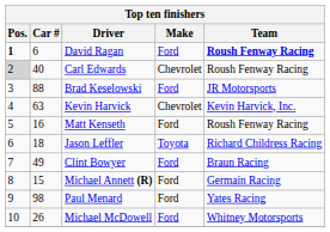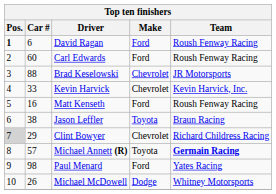 <table class="wikitable" style="font-size: 90%;">
 <tr>
 <th colspan=9>Top ten finishers</th>
 </tr>
 <tr>
 <th>Pos.</th>
 <th>Car #</th>
 <th>Driver</th>
 <th>Make</th>
 <th>Team</th>
 </tr>
 <tr>
 <td><strong>1</strong></td>
 <td>6</td>
 <td><a href='#'>David Ragan</a></td>
 <td><a href='#'>Ford</a></td>
-<td><strong><a href='#'>Roush Fenway Racing</a></strong></td>
+<td><a href='#'>Roush Fenway Racing</a></td>
 </tr>
 <tr>
-<td style="background: lightgrey;">2</td>
-<td>40</td>
+<td>2</td>
+<td>60</td>
 <td><a href='#'>Carl Edwards</a></td>
-<td>Chevrolet</td>
+<td>Ford</td>
 <td>Roush Fenway Racing</td>
 </tr>
 <tr>
 <td>3</td>
 <td>88</td>
 <td><a href='#'>Brad Keselowski</a></td>
-<td><a href='#'>Ford</a></td>
+<td><a href='#'>Chevrolet</a></td>
 <td><a href='#'>JR Motorsports</a></td>
 </tr>
 <tr>
 <td>4</td>
-<td>63</td>
+<td>33</td>
 <td><a href='#'>Kevin Harvick</a></td>
 <td>Chevrolet</td>
 <td><a href='#'>Kevin Harvick, Inc.</a></td>
 </tr>
 <tr>
 <td>5</td>
 <td>16</td>
 <td><a href='#'>Matt Kenseth</a></td>
 <td>Ford</td>
 <td>Roush Fenway Racing</td>
 </tr>
 <tr>
 <td>6</td>
-<td>18</td>
+<td>38</td>
 <td><a href='#'>Jason Leffler</a></td>
 <td><a href='#'>Toyota</a></td>
+<td><a href='#'>Braun Racing</a></td>
+</tr>
+<tr>
+<td style="background: lightgrey;">7</td>
+<td>29</td>
+<td><a href='#'>Clint Bowyer</a></td>
+<td>Chevrolet</td>
 <td><a href='#'>Richard Childress Racing</a></td>
 </tr>
 <tr>
-<td>7</td>
-<td>49</td>
-<td><a href='#'>Clint Bowyer</a></td>
-<td><a href='#'>Ford</a></td>
-<td><a href='#'>Braun Racing</a></td>
-</tr>
-<tr>
 <td>8</td>
-<td>15</td>
+<td>57</td>
 <td><a href='#'>Michael Annett</a> <strong>(R)</strong></td>
-<td>Ford</td>
-<td><a href='#'>Germain Racing</a></td>
+<td>Toyota</td>
+<td><strong><a href='#'>Germain Racing</a></strong></td>
 </tr>
 <tr>
 <td>9</td>
 <td>98</td>
 <td><a href='#'>Paul Menard</a></td>
 <td>Ford</td>
 <td><a href='#'>Yates Racing</a></td>
 </tr>
 <tr>
 <td>10</td>
 <td>26</td>
 <td><a href='#'>Michael McDowell</a></td>
-<td><a href='#'>Ford</a></td>
+<td><a href='#'>Dodge</a></td>
 <td><a href='#'>Whitney Motorsports</a></td>
 </tr>
 <tr>
 </tr>
 </table>
